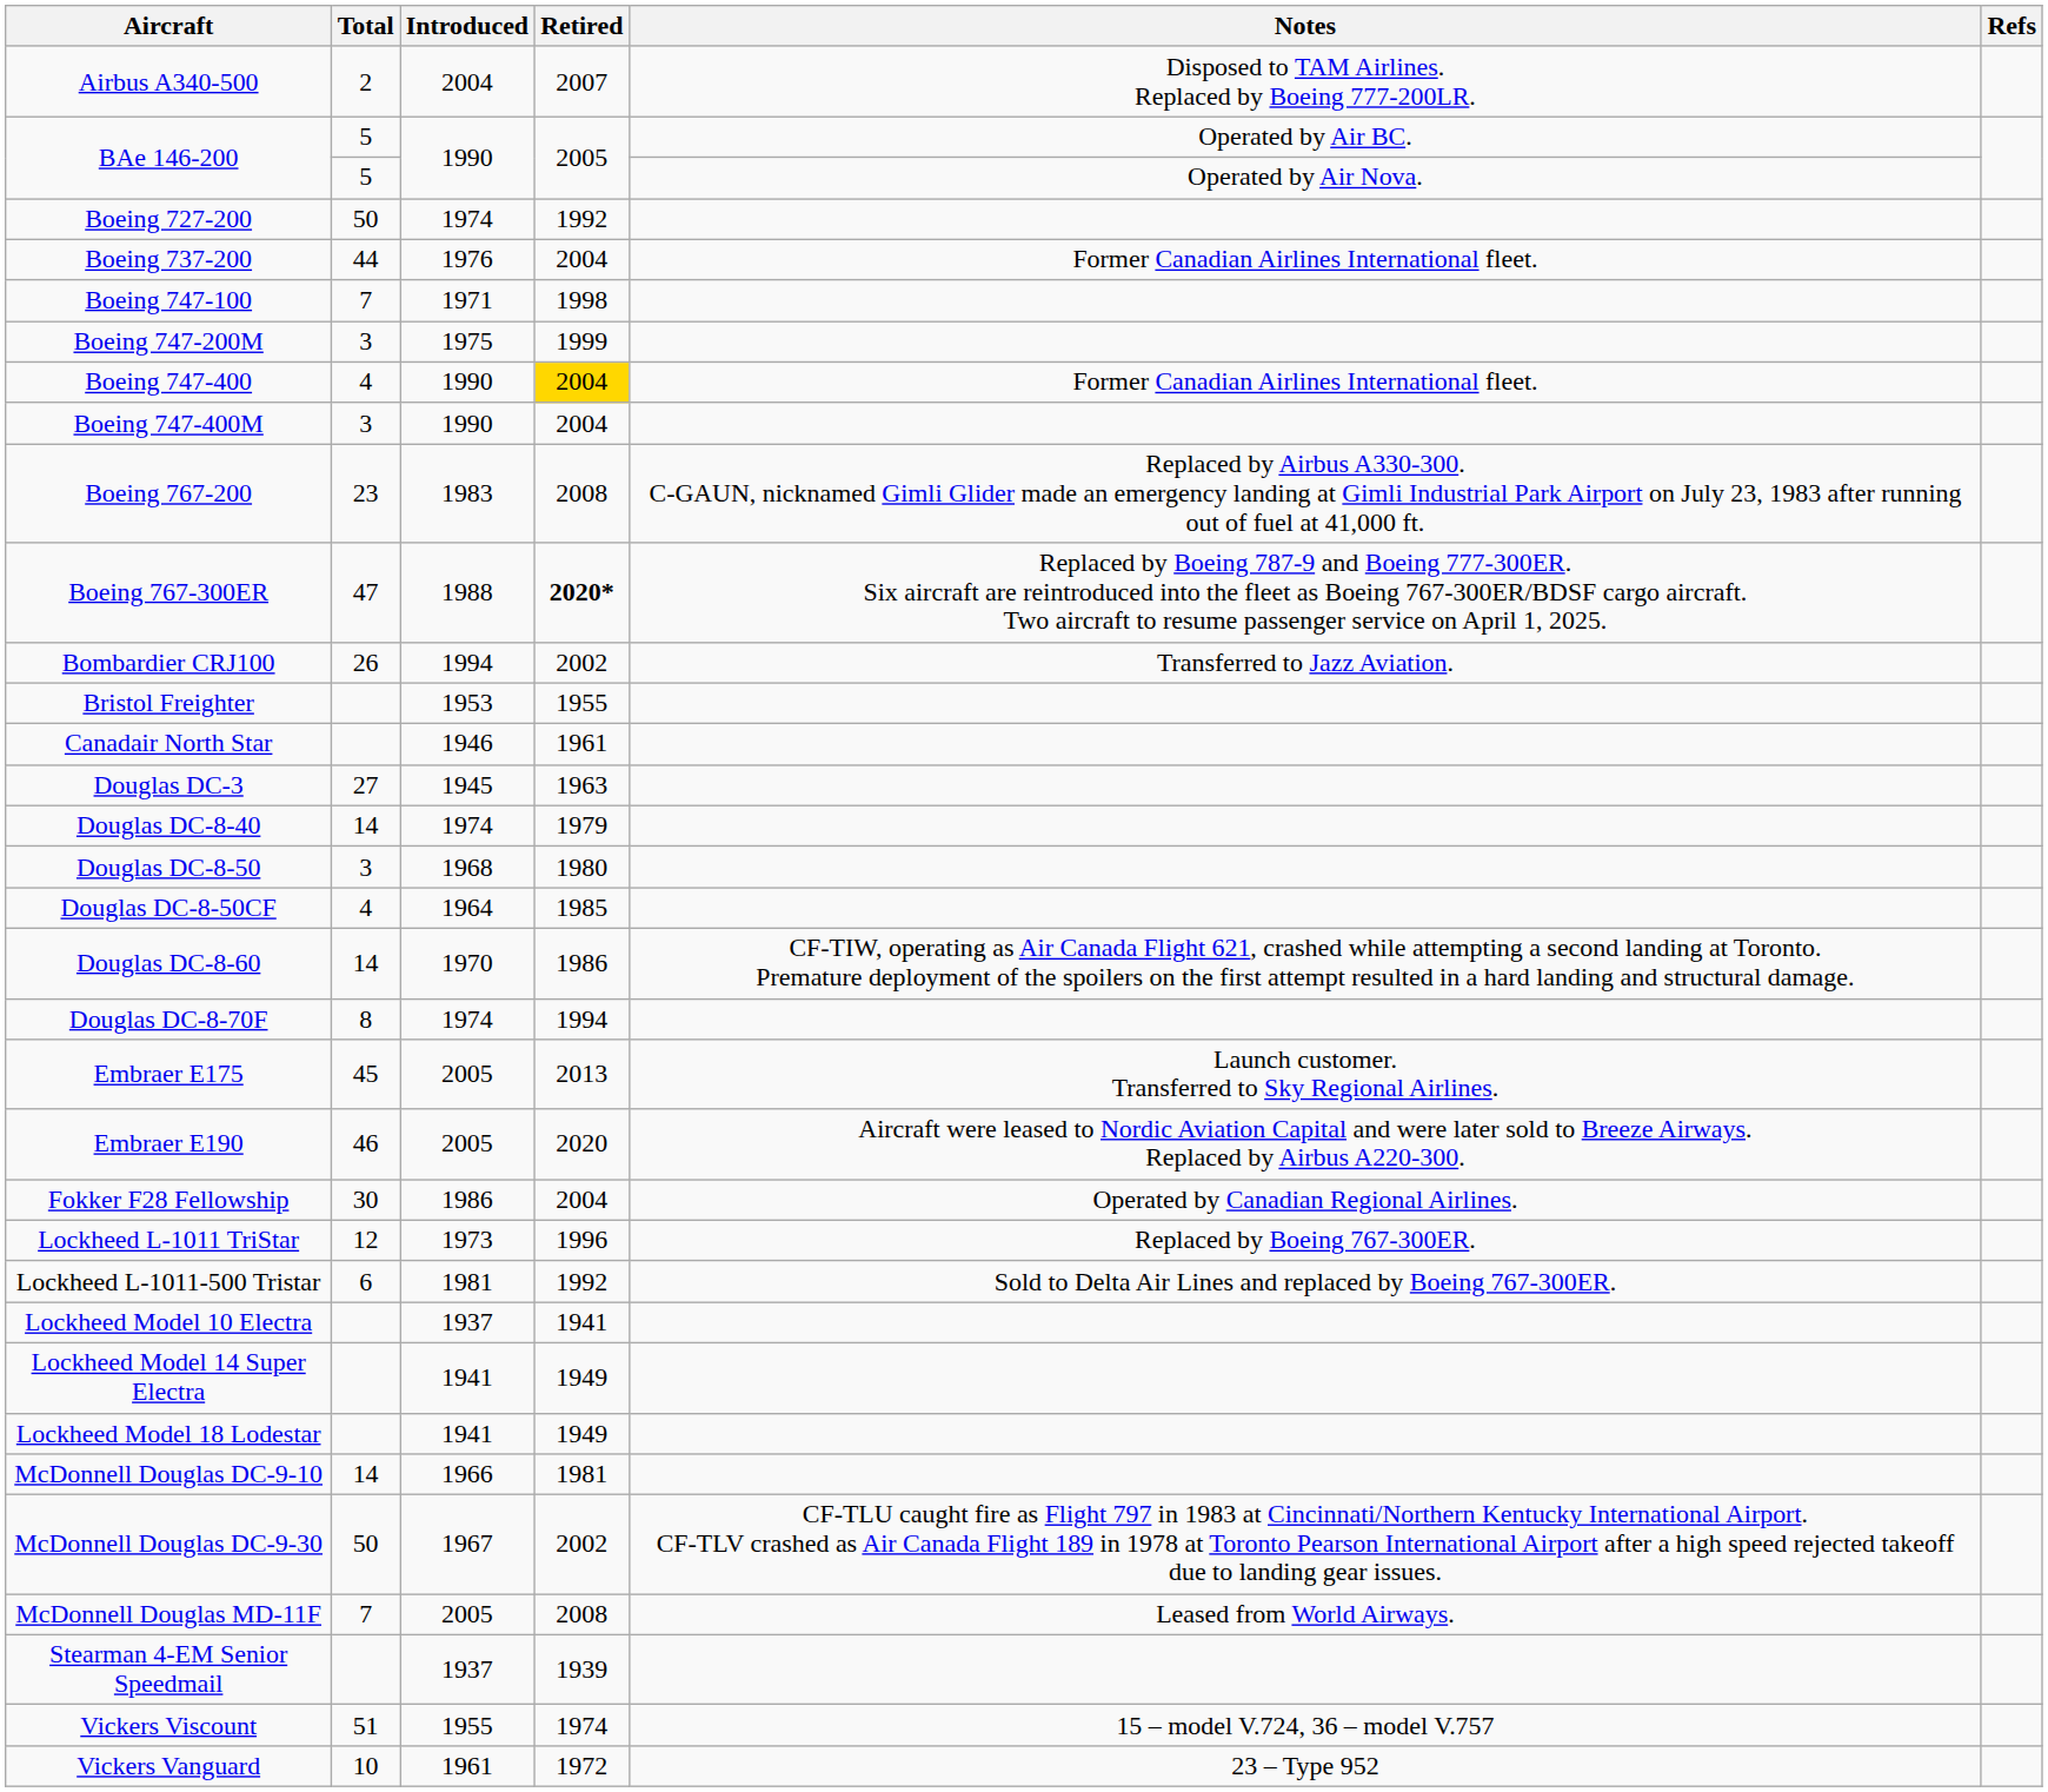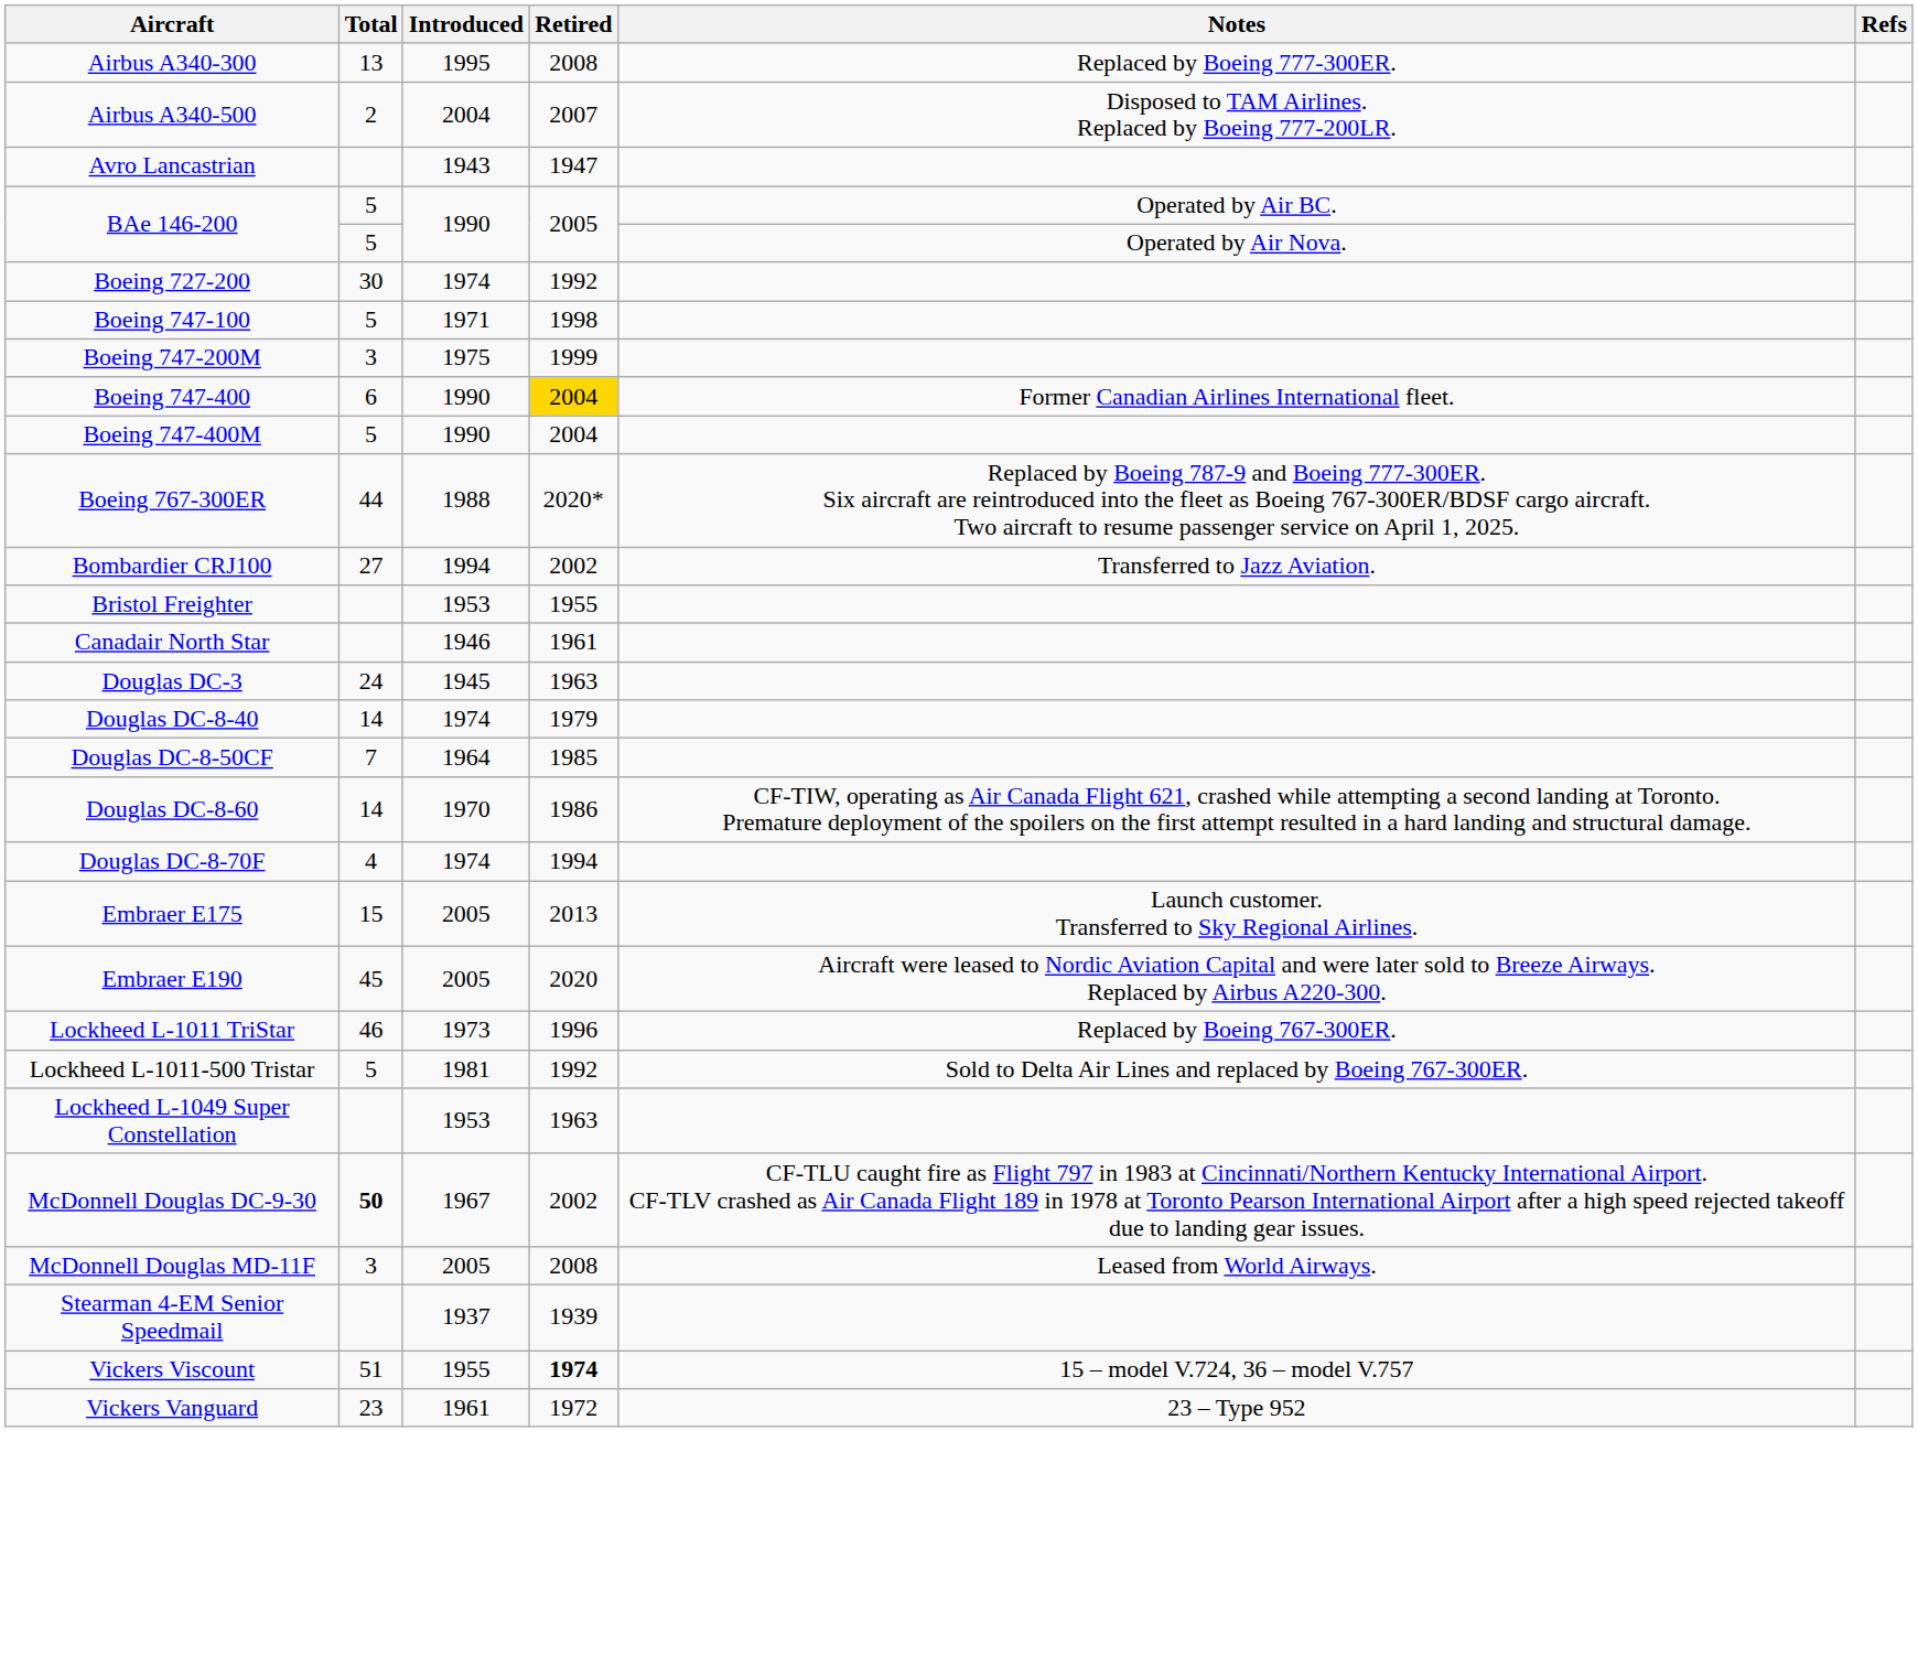 <table class="wikitable mw-collapsible" style="margin:1em auto; text-align:center;">
 <tr>
 <th>Aircraft</th>
 <th>Total</th>
 <th>Introduced</th>
 <th>Retired</th>
 <th>Notes</th>
 <th>Refs</th>
 </tr>
 <tr>
+<td><a href='#'>Airbus A340-300</a></td>
+<td>13</td>
+<td>1995</td>
+<td>2008</td>
+<td>Replaced by <a href='#'>Boeing 777-300ER</a>.</td>
+<td></td>
+</tr>
+<tr>
 <td><a href='#'>Airbus A340-500</a></td>
 <td>2</td>
 <td>2004</td>
 <td>2007</td>
 <td>Disposed to <a href='#'>TAM Airlines</a>.<br>Replaced by <a href='#'>Boeing 777-200LR</a>.</td>
+<td></td>
+</tr>
+<tr>
+<td><a href='#'>Avro Lancastrian</a></td>
+<td></td>
+<td>1943</td>
+<td>1947</td>
+<td></td>
 <td></td>
 </tr>
 <tr>
 <td rowspan="2"><a href='#'>BAe 146-200</a></td>
 <td>5</td>
 <td rowspan="2">1990</td>
 <td rowspan="2">2005</td>
 <td>Operated by <a href='#'>Air BC</a>.</td>
 <td rowspan="2"></td>
 </tr>
 <tr>
 <td>5</td>
 <td>Operated by <a href='#'>Air Nova</a>.</td>
 </tr>
 <tr>
 <td><a href='#'>Boeing 727-200</a></td>
-<td>50</td>
+<td>30</td>
 <td>1974</td>
 <td>1992</td>
 <td></td>
 <td></td>
 </tr>
 <tr>
-<td><a href='#'>Boeing 737-200</a></td>
-<td>44</td>
-<td>1976</td>
-<td>2004</td>
-<td>Former <a href='#'>Canadian Airlines International</a> fleet.</td>
-<td></td>
-</tr>
-<tr>
 <td><a href='#'>Boeing 747-100</a></td>
-<td>7</td>
+<td>5</td>
 <td>1971</td>
 <td>1998</td>
 <td></td>
 <td></td>
 </tr>
 <tr>
 <td><a href='#'>Boeing 747-200M</a></td>
 <td>3</td>
 <td>1975</td>
 <td>1999</td>
 <td></td>
 <td></td>
 </tr>
 <tr>
 <td><a href='#'>Boeing 747-400</a></td>
-<td>4</td>
+<td>6</td>
 <td>1990</td>
 <td style="background: gold;">2004</td>
 <td>Former <a href='#'>Canadian Airlines International</a> fleet.</td>
 <td></td>
 </tr>
 <tr>
 <td><a href='#'>Boeing 747-400M</a></td>
-<td>3</td>
+<td>5</td>
 <td>1990</td>
 <td>2004</td>
 <td></td>
 <td></td>
 </tr>
 <tr>
-<td><a href='#'>Boeing 767-200</a></td>
-<td>23</td>
-<td>1983</td>
-<td>2008</td>
-<td>Replaced by <a href='#'>Airbus A330-300</a>.<br>C-GAUN, nicknamed <a href='#'>Gimli Glider</a> made an emergency landing at <a href='#'>Gimli Industrial Park Airport</a> on July 23, 1983 after running out of fuel at 41,000 ft.</td>
-<td></td>
-</tr>
-<tr>
 <td><a href='#'>Boeing 767-300ER</a></td>
-<td>47</td>
+<td>44</td>
 <td>1988</td>
-<td><strong>2020*</strong></td>
+<td>2020*</td>
 <td>Replaced by <a href='#'>Boeing 787-9</a> and <a href='#'>Boeing 777-300ER</a>.<br>Six aircraft are reintroduced into the fleet as Boeing 767-300ER/BDSF cargo aircraft.<br>Two aircraft to resume passenger service on April 1, 2025.</td>
 <td></td>
 </tr>
 <tr>
 <td><a href='#'>Bombardier CRJ100</a></td>
-<td>26</td>
+<td>27</td>
 <td>1994</td>
 <td>2002</td>
 <td>Transferred to <a href='#'>Jazz Aviation</a>.</td>
 <td></td>
 </tr>
 <tr>
 <td><a href='#'>Bristol Freighter</a></td>
 <td></td>
 <td>1953</td>
 <td>1955</td>
 <td></td>
 <td></td>
 </tr>
 <tr>
 <td><a href='#'>Canadair North Star</a></td>
 <td></td>
 <td>1946</td>
 <td>1961</td>
 <td></td>
 <td></td>
 </tr>
 <tr>
 <td><a href='#'>Douglas DC-3</a></td>
-<td>27</td>
+<td>24</td>
 <td>1945</td>
 <td>1963</td>
 <td></td>
 <td></td>
 </tr>
 <tr>
 <td><a href='#'>Douglas DC-8-40</a></td>
 <td>14</td>
 <td>1974</td>
 <td>1979</td>
 <td></td>
 <td></td>
 </tr>
 <tr>
-<td><a href='#'>Douglas DC-8-50</a></td>
-<td>3</td>
-<td>1968</td>
-<td>1980</td>
-<td></td>
-<td></td>
-</tr>
-<tr>
 <td><a href='#'>Douglas DC-8-50CF</a></td>
-<td>4</td>
+<td>7</td>
 <td>1964</td>
 <td>1985</td>
 <td></td>
 <td></td>
 </tr>
 <tr>
 <td><a href='#'>Douglas DC-8-60</a></td>
 <td>14</td>
 <td>1970</td>
 <td>1986</td>
 <td>CF-TIW, operating as <a href='#'>Air Canada Flight 621</a>, crashed while attempting a second landing at Toronto.<br>Premature deployment of the spoilers on the first attempt resulted in a hard landing and structural damage.</td>
 <td></td>
 </tr>
 <tr>
 <td><a href='#'>Douglas DC-8-70F</a></td>
-<td>8</td>
+<td>4</td>
 <td>1974</td>
 <td>1994</td>
 <td></td>
 <td></td>
 </tr>
 <tr>
 <td><a href='#'>Embraer E175</a></td>
-<td>45</td>
+<td>15</td>
 <td>2005</td>
 <td>2013</td>
 <td>Launch customer.<br>Transferred to <a href='#'>Sky Regional Airlines</a>.</td>
 <td></td>
 </tr>
 <tr>
 <td><a href='#'>Embraer E190</a></td>
-<td>46</td>
+<td>45</td>
 <td>2005</td>
 <td>2020</td>
 <td>Aircraft were leased to <a href='#'>Nordic Aviation Capital</a> and were later sold to <a href='#'>Breeze Airways</a>.<br>Replaced by <a href='#'>Airbus A220-300</a>.</td>
 <td></td>
 </tr>
 <tr>
-<td><a href='#'>Fokker F28 Fellowship</a></td>
-<td>30</td>
-<td>1986</td>
-<td>2004</td>
-<td>Operated by <a href='#'>Canadian Regional Airlines</a>.</td>
-<td></td>
-</tr>
-<tr>
 <td><a href='#'>Lockheed L-1011 TriStar</a></td>
-<td>12</td>
+<td>46</td>
 <td>1973</td>
 <td>1996</td>
 <td>Replaced by <a href='#'>Boeing 767-300ER</a>.</td>
 <td></td>
 </tr>
 <tr>
 <td>Lockheed L-1011-500 Tristar</td>
-<td>6</td>
+<td>5</td>
 <td>1981</td>
 <td>1992</td>
 <td>Sold to Delta Air Lines and replaced by <a href='#'>Boeing 767-300ER</a>.</td>
 <td></td>
 </tr>
 <tr>
-<td><a href='#'>Lockheed Model 10 Electra</a></td>
+<td><a href='#'>Lockheed L-1049 Super Constellation</a></td>
 <td></td>
-<td>1937</td>
-<td>1941</td>
-<td></td>
-<td></td>
-</tr>
-<tr>
-<td><a href='#'>Lockheed Model 14 Super Electra</a></td>
-<td></td>
-<td>1941</td>
-<td>1949</td>
-<td></td>
-<td></td>
-</tr>
-<tr>
-<td><a href='#'>Lockheed Model 18 Lodestar</a></td>
-<td></td>
-<td>1941</td>
-<td>1949</td>
-<td></td>
-<td></td>
-</tr>
-<tr>
-<td><a href='#'>McDonnell Douglas DC-9-10</a></td>
-<td>14</td>
-<td>1966</td>
-<td>1981</td>
+<td>1953</td>
+<td>1963</td>
 <td></td>
 <td></td>
 </tr>
 <tr>
 <td><a href='#'>McDonnell Douglas DC-9-30</a></td>
-<td>50</td>
+<td><strong>50</strong></td>
 <td>1967</td>
 <td>2002</td>
 <td>CF-TLU caught fire as <a href='#'>Flight 797</a> in 1983 at <a href='#'>Cincinnati/Northern Kentucky International Airport</a>.<br>CF-TLV crashed as <a href='#'>Air Canada Flight 189</a> in 1978 at <a href='#'>Toronto Pearson International Airport</a> after a high speed rejected takeoff due to landing gear issues.</td>
 <td></td>
 </tr>
 <tr>
 <td><a href='#'>McDonnell Douglas MD-11F</a></td>
-<td>7</td>
+<td>3</td>
 <td>2005</td>
 <td>2008</td>
 <td>Leased from <a href='#'>World Airways</a>.</td>
 <td></td>
 </tr>
 <tr>
 <td><a href='#'>Stearman 4-EM Senior Speedmail</a></td>
 <td></td>
 <td>1937</td>
 <td>1939</td>
 <td></td>
 <td></td>
 </tr>
 <tr>
 <td><a href='#'>Vickers Viscount</a></td>
 <td>51</td>
 <td>1955</td>
-<td>1974</td>
+<td><strong>1974</strong></td>
 <td>15 – model V.724, 36 – model V.757</td>
 <td></td>
 </tr>
 <tr>
 <td><a href='#'>Vickers Vanguard</a></td>
-<td>10</td>
+<td>23</td>
 <td>1961</td>
 <td>1972</td>
 <td>23 – Type 952</td>
 <td></td>
 </tr>
 </table>
